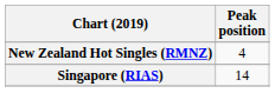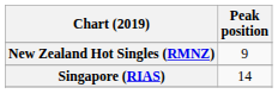 <table class="wikitable sortable plainrowheaders" style="text-align:center">
 <tr>
 <th scope="col">Chart (2019)</th>
 <th scope="col">Peak<br>position</th>
 </tr>
 <tr>
 </tr>
 <tr>
 </tr>
 <tr>
 <th scope="row">New Zealand Hot Singles (<a href='#'>RMNZ</a>)</th>
-<td>4</td>
+<td>9</td>
 </tr>
 <tr>
 </tr>
 <tr>
 <th scope="row">Singapore (<a href='#'>RIAS</a>)</th>
 <td>14</td>
 </tr>
 <tr>
 </tr>
 <tr>
 </tr>
 </table>
